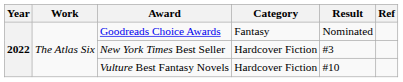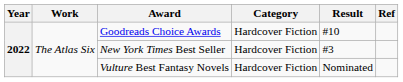 <table class="wikitable">
 <tr>
 <th>Year</th>
 <th>Work</th>
 <th>Award</th>
 <th>Category</th>
 <th>Result</th>
 <th>Ref</th>
 </tr>
 <tr>
 <th rowspan="3">2022</th>
 <td rowspan="3"><em>The Atlas Six</em></td>
 <td><a href='#'>Goodreads Choice Awards</a></td>
-<td>Fantasy</td>
-<td>Nominated</td>
+<td>Hardcover Fiction</td>
+<td>#10</td>
 <td></td>
 </tr>
 <tr>
 <td><em>New York Times</em> Best Seller</td>
 <td>Hardcover Fiction</td>
 <td>#3</td>
 <td></td>
 </tr>
 <tr>
 <td><em>Vulture</em> Best Fantasy Novels</td>
 <td>Hardcover Fiction</td>
-<td>#10</td>
+<td>Nominated</td>
 <td></td>
 </tr>
 </table>
